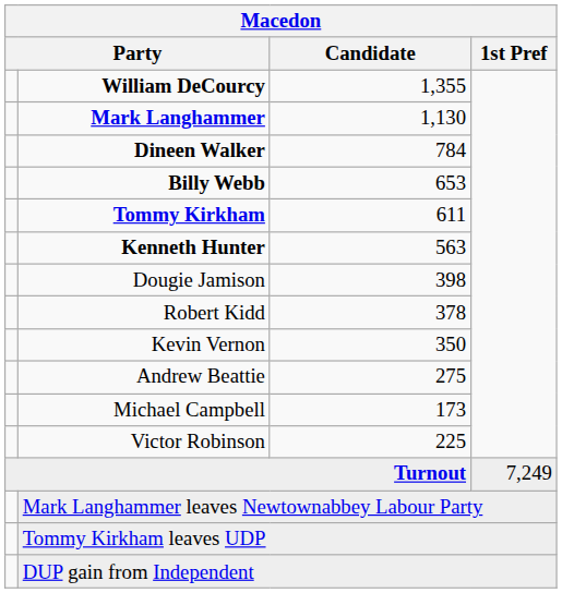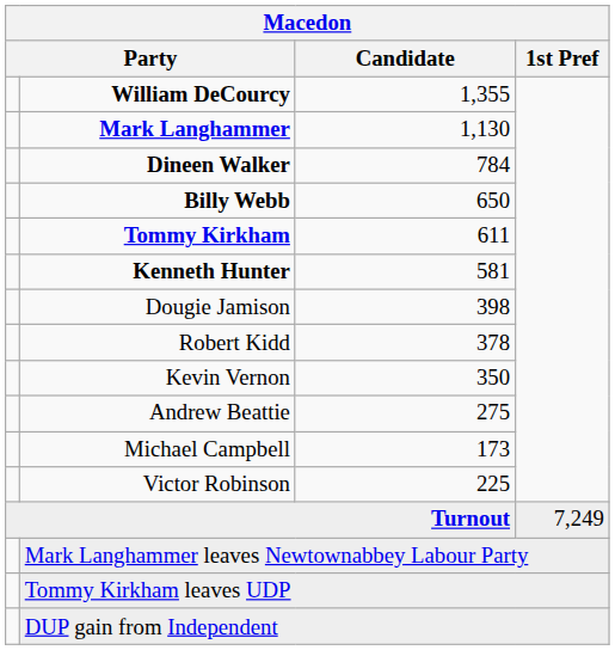 <table class="wikitable">
 <tr>
 <th colspan="4" align="center"><a href='#'>Macedon</a></th>
 </tr>
 <tr>
 <th colspan="2" align="center" width=200>Party</th>
 <th width=150>Candidate</th>
 <th width=60>1st Pref</th>
 </tr>
 <tr>
 <td></td>
 <td align="right"><strong>William DeCourcy</strong></td>
 <td align="right">1,355</td>
 </tr>
 <tr>
 <td></td>
 <td align="right"><strong><a href='#'>Mark Langhammer</a></strong></td>
 <td align="right">1,130</td>
 </tr>
 <tr>
 <td></td>
 <td align="right"><strong>Dineen Walker</strong></td>
 <td align="right">784</td>
 </tr>
 <tr>
 <td></td>
 <td align="right"><strong>Billy Webb</strong></td>
-<td align="right">653</td>
+<td align="right">650</td>
 </tr>
 <tr>
 <td></td>
 <td align="right"><strong><a href='#'>Tommy Kirkham</a></strong></td>
 <td align="right">611</td>
 </tr>
 <tr>
 <td></td>
 <td align="right"><strong>Kenneth Hunter</strong></td>
-<td align="right">563</td>
+<td align="right">581</td>
 </tr>
 <tr>
 <td></td>
 <td align="right">Dougie Jamison</td>
 <td align="right">398</td>
 </tr>
 <tr>
 <td></td>
 <td align="right">Robert Kidd</td>
 <td align="right">378</td>
 </tr>
 <tr>
 <td></td>
 <td align="right">Kevin Vernon</td>
 <td align="right">350</td>
 </tr>
 <tr>
 <td></td>
 <td align="right">Andrew Beattie</td>
 <td align="right">275</td>
 </tr>
 <tr>
 <td></td>
 <td align="right">Michael Campbell</td>
 <td align="right">173</td>
 </tr>
 <tr>
 <td></td>
 <td align="right">Victor Robinson</td>
 <td align="right">225</td>
 </tr>
 <tr bgcolor="EEEEEE">
 <td colspan=3 align="right"><strong><a href='#'>Turnout</a></strong></td>
 <td align="right">7,249</td>
 </tr>
 <tr>
 <td bgcolor=></td>
 <td colspan=3 bgcolor="EEEEEE"><a href='#'>Mark Langhammer</a> leaves <a href='#'>Newtownabbey Labour Party</a></td>
 </tr>
 <tr>
 <td bgcolor=></td>
 <td colspan=3 bgcolor="EEEEEE"><a href='#'>Tommy Kirkham</a> leaves <a href='#'>UDP</a></td>
 </tr>
 <tr>
 <td bgcolor=></td>
 <td colspan=3 bgcolor="EEEEEE"><a href='#'>DUP</a> gain from <a href='#'>Independent</a></td>
 </tr>
 </table>
